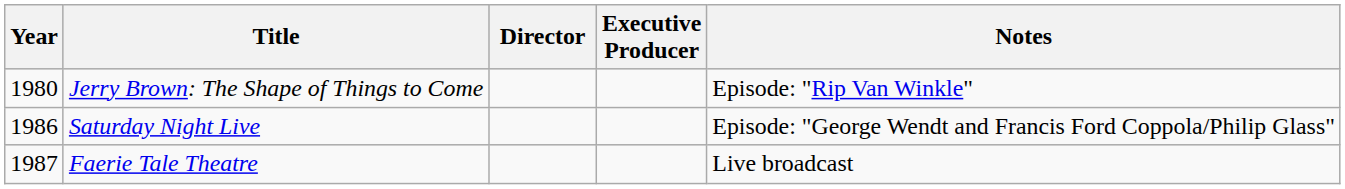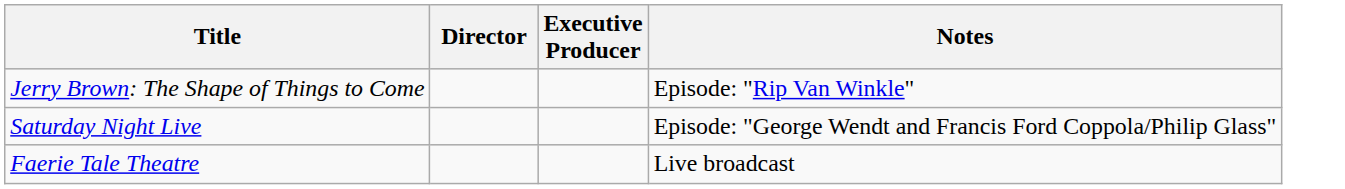 <table class="wikitable">
 <tr>
-<th>Year</th>
 <th>Title</th>
 <th style="width:65px;">Director</th>
 <th style="width:65px;">Executive<br>Producer</th>
 <th>Notes</th>
 </tr>
 <tr>
-<td>1980</td>
 <td><em><a href='#'>Jerry Brown</a>: The Shape of Things to Come</em></td>
 <td></td>
 <td></td>
 <td>Episode: "<a href='#'>Rip Van Winkle</a>"</td>
 </tr>
 <tr>
-<td>1986</td>
 <td><em><a href='#'>Saturday Night Live</a></em></td>
 <td></td>
 <td></td>
 <td>Episode: "George Wendt and Francis Ford Coppola/Philip Glass"</td>
 </tr>
 <tr>
-<td>1987</td>
 <td><em><a href='#'>Faerie Tale Theatre</a></em></td>
 <td></td>
 <td></td>
 <td>Live broadcast</td>
 </tr>
 </table>
